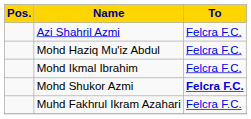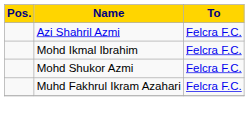 <table class="wikitable sortable">
 <tr>
 <th style="background:#FFD500; color:#000080;">Pos.</th>
 <th style="background:#FFD500; color:#000080;">Name</th>
 <th style="background:#FFD500; color:#000080;">To</th>
 </tr>
 <tr>
 <td></td>
 <td> <a href='#'>Azi Shahril Azmi</a></td>
 <td> <a href='#'>Felcra F.C.</a></td>
 </tr>
 <tr>
 <td></td>
-<td> Mohd Haziq Mu'iz Abdul</td>
-<td> <a href='#'>Felcra F.C.</a></td>
-</tr>
-<tr>
-<td></td>
 <td> Mohd Ikmal Ibrahim</td>
 <td> <a href='#'>Felcra F.C.</a></td>
 </tr>
 <tr>
 <td></td>
 <td> Mohd Shukor Azmi</td>
-<td><strong> <a href='#'>Felcra F.C.</a></strong></td>
+<td> <a href='#'>Felcra F.C.</a></td>
 </tr>
 <tr>
 <td></td>
 <td> Muhd Fakhrul Ikram Azahari</td>
 <td> <a href='#'>Felcra F.C.</a></td>
 </tr>
 <tr>
 </tr>
 </table>
